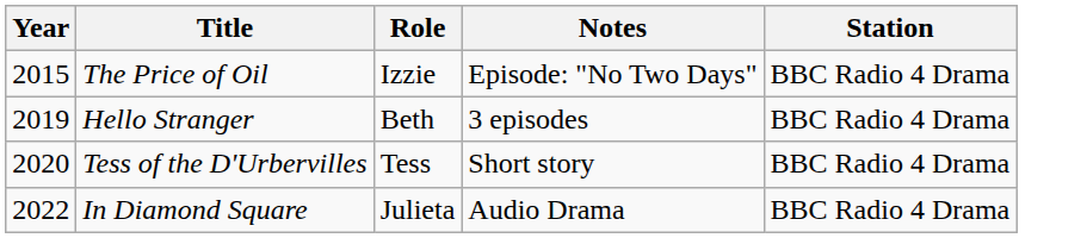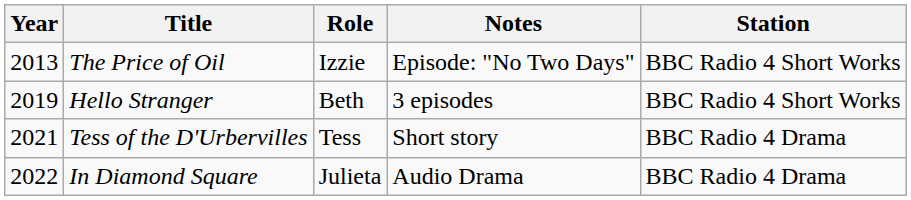 <table class="wikitable sortable">
 <tr>
 <th>Year</th>
 <th>Title</th>
 <th>Role</th>
 <th class="unsortable">Notes</th>
 <th>Station</th>
 </tr>
 <tr>
-<td>2015</td>
+<td>2013</td>
 <td><em>The Price of Oil</em></td>
 <td>Izzie</td>
 <td>Episode: "No Two Days"</td>
-<td>BBC Radio 4 Drama</td>
+<td>BBC Radio 4 Short Works</td>
 </tr>
 <tr>
 <td>2019</td>
 <td><em>Hello Stranger</em></td>
 <td>Beth</td>
 <td>3 episodes</td>
-<td>BBC Radio 4 Drama</td>
+<td>BBC Radio 4 Short Works</td>
 </tr>
 <tr>
-<td>2020</td>
+<td>2021</td>
 <td><em>Tess of the D'Urbervilles</em></td>
 <td>Tess</td>
 <td>Short story</td>
 <td>BBC Radio 4 Drama</td>
 </tr>
 <tr>
 <td>2022</td>
 <td><em>In Diamond Square</em></td>
 <td>Julieta</td>
 <td>Audio Drama</td>
 <td>BBC Radio 4 Drama</td>
 </tr>
 </table>
